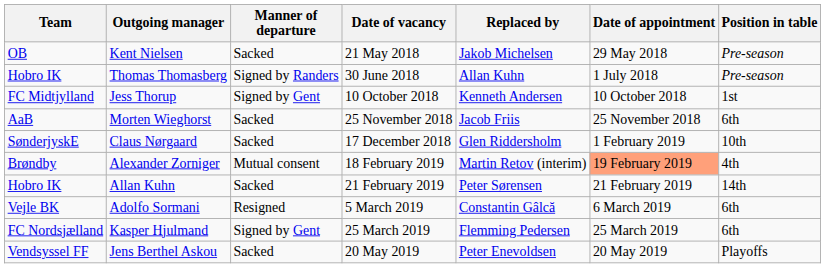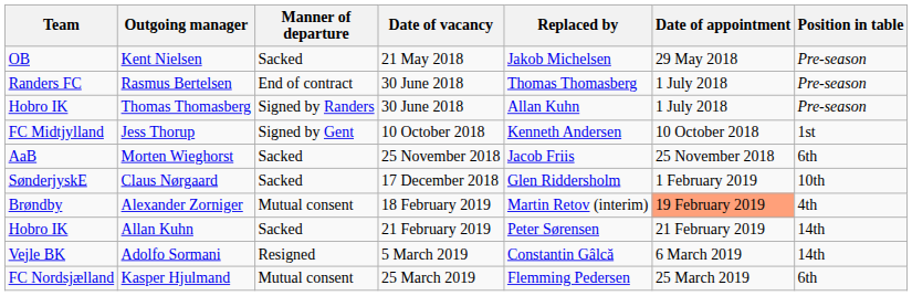 <table class="wikitable">
 <tr>
 <th>Team</th>
 <th>Outgoing manager</th>
 <th>Manner of<br>departure</th>
 <th>Date of vacancy</th>
 <th>Replaced by</th>
 <th>Date of appointment</th>
 <th>Position in table</th>
 </tr>
 <tr>
 <td><a href='#'>OB</a></td>
 <td> <a href='#'>Kent Nielsen</a></td>
 <td>Sacked</td>
 <td>21 May 2018</td>
 <td> <a href='#'>Jakob Michelsen</a></td>
 <td>29 May 2018</td>
+<td><em>Pre-season</em></td>
+</tr>
+<tr>
+<td><a href='#'>Randers FC</a></td>
+<td> <a href='#'>Rasmus Bertelsen</a></td>
+<td>End of contract</td>
+<td>30 June 2018</td>
+<td> <a href='#'>Thomas Thomasberg</a></td>
+<td>1 July 2018</td>
 <td><em>Pre-season</em></td>
 </tr>
 <tr>
 <td><a href='#'>Hobro IK</a></td>
 <td> <a href='#'>Thomas Thomasberg</a></td>
 <td>Signed by <a href='#'>Randers</a></td>
 <td>30 June 2018</td>
 <td> <a href='#'>Allan Kuhn</a></td>
 <td>1 July 2018</td>
 <td><em>Pre-season</em></td>
 </tr>
 <tr>
 <td><a href='#'>FC Midtjylland</a></td>
 <td> <a href='#'>Jess Thorup</a></td>
 <td>Signed by <a href='#'>Gent</a></td>
 <td>10 October 2018</td>
 <td> <a href='#'>Kenneth Andersen</a></td>
 <td>10 October 2018</td>
 <td>1st</td>
 </tr>
 <tr>
 <td><a href='#'>AaB</a></td>
 <td> <a href='#'>Morten Wieghorst</a></td>
 <td>Sacked</td>
 <td>25 November 2018</td>
 <td> <a href='#'>Jacob Friis</a></td>
 <td>25 November 2018</td>
 <td>6th</td>
 </tr>
 <tr>
 <td><a href='#'>SønderjyskE</a></td>
 <td> <a href='#'>Claus Nørgaard</a></td>
 <td>Sacked</td>
 <td>17 December 2018</td>
 <td> <a href='#'>Glen Riddersholm</a></td>
 <td>1 February 2019</td>
 <td>10th</td>
 </tr>
 <tr>
 <td><a href='#'>Brøndby</a></td>
 <td> <a href='#'>Alexander Zorniger</a></td>
 <td>Mutual consent</td>
 <td>18 February 2019</td>
 <td> <a href='#'>Martin Retov</a> (interim)</td>
 <td style="background: lightsalmon;">19 February 2019</td>
 <td>4th</td>
 </tr>
 <tr>
 <td><a href='#'>Hobro IK</a></td>
 <td> <a href='#'>Allan Kuhn</a></td>
 <td>Sacked</td>
 <td>21 February 2019</td>
 <td> <a href='#'>Peter Sørensen</a></td>
 <td>21 February 2019</td>
 <td>14th</td>
 </tr>
 <tr>
 <td><a href='#'>Vejle BK</a></td>
 <td> <a href='#'>Adolfo Sormani</a></td>
 <td>Resigned</td>
 <td>5 March 2019</td>
 <td> <a href='#'>Constantin Gâlcă</a></td>
 <td>6 March 2019</td>
-<td>6th</td>
+<td>14th</td>
 </tr>
 <tr>
 <td><a href='#'>FC Nordsjælland</a></td>
 <td> <a href='#'>Kasper Hjulmand</a></td>
-<td>Signed by <a href='#'>Gent</a></td>
+<td>Mutual consent</td>
 <td>25 March 2019</td>
 <td> <a href='#'>Flemming Pedersen</a></td>
 <td>25 March 2019</td>
 <td>6th</td>
 </tr>
-<tr>
-<td><a href='#'>Vendsyssel FF</a></td>
-<td> <a href='#'>Jens Berthel Askou</a></td>
-<td>Sacked</td>
-<td>20 May 2019</td>
-<td> <a href='#'>Peter Enevoldsen</a></td>
-<td>20 May 2019</td>
-<td>Playoffs</td>
-</tr>
 </table>
